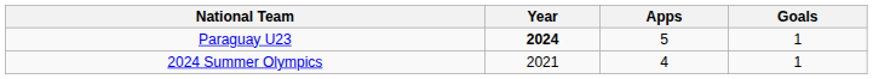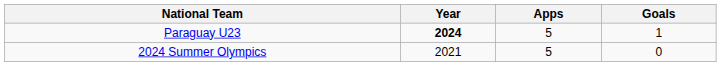 <table class="wikitable" style="text-align:center; width:60%;">
 <tr>
 <th>National Team</th>
 <th>Year</th>
 <th>Apps</th>
 <th>Goals</th>
 </tr>
 <tr>
 <td><a href='#'>Paraguay U23</a></td>
 <td><strong>2024</strong></td>
 <td>5</td>
 <td>1</td>
 </tr>
 <tr>
 <td><a href='#'>2024 Summer Olympics</a></td>
 <td>2021</td>
-<td>4</td>
-<td>1</td>
+<td>5</td>
+<td>0</td>
 </tr>
 </table>
